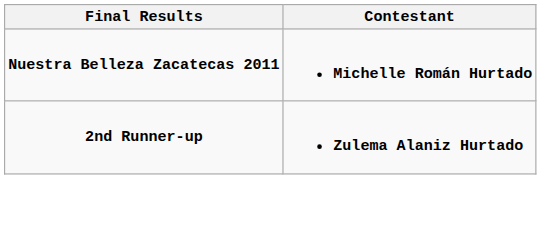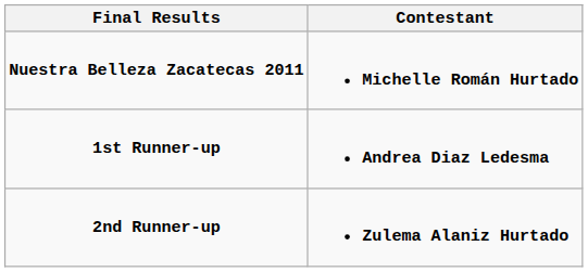 <table class="wikitable">
 <tr>
 <th>Final Results</th>
 <th>Contestant</th>
 </tr>
 <tr>
 <td align="center"><strong>Nuestra Belleza Zacatecas 2011</strong></td>
 <td><br><ul><li><strong>Michelle Román Hurtado</strong></li></ul></td>
 </tr>
 <tr>
+<td align="center"><strong>1st Runner-up</strong></td>
+<td><br><ul><li><strong>Andrea Diaz Ledesma</strong></li></ul></td>
+</tr>
+<tr>
 <td align="center"><strong>2nd Runner-up</strong></td>
 <td><br><ul><li><strong>Zulema Alaniz Hurtado</strong></li></ul></td>
 </tr>
 </table>
